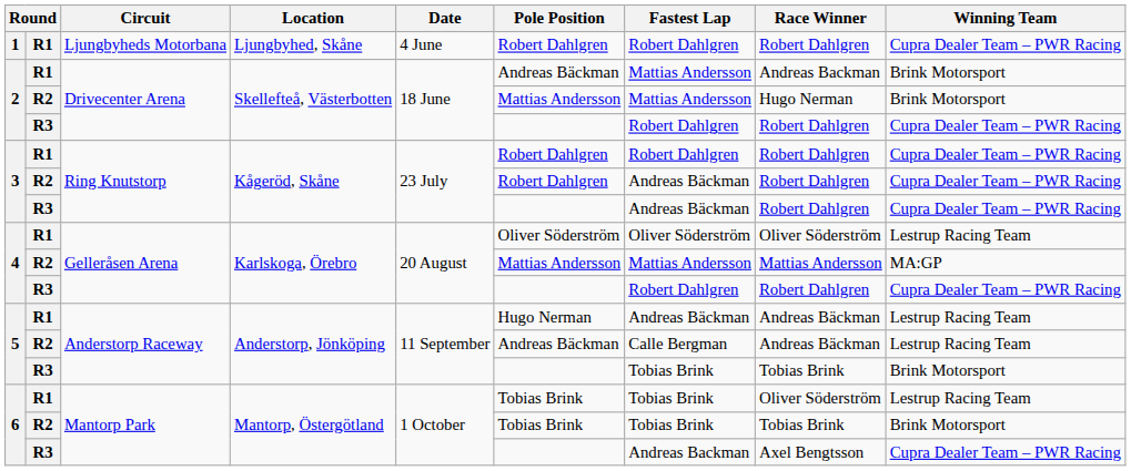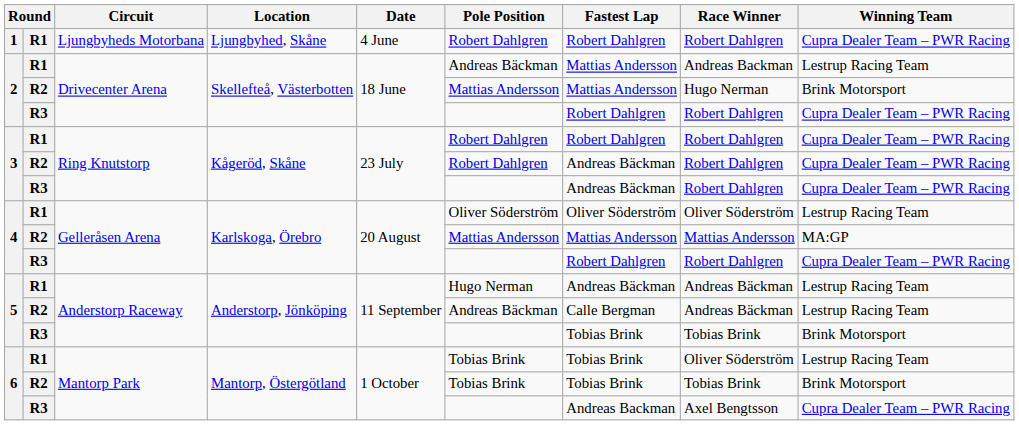 <table class="wikitable" style="font-size: 85%;">
 <tr>
 <th colspan="2">Round</th>
 <th>Circuit</th>
 <th>Location</th>
 <th>Date</th>
 <th>Pole Position</th>
 <th>Fastest Lap</th>
 <th>Race Winner</th>
 <th>Winning Team</th>
 </tr>
 <tr>
 <th>1</th>
 <th>R1</th>
 <td> <a href='#'>Ljungbyheds Motorbana</a></td>
 <td><a href='#'>Ljungbyhed</a>, <a href='#'>Skåne</a></td>
 <td>4 June</td>
 <td> <a href='#'>Robert Dahlgren</a></td>
 <td> <a href='#'>Robert Dahlgren</a></td>
 <td> <a href='#'>Robert Dahlgren</a></td>
 <td> <a href='#'>Cupra Dealer Team – PWR Racing</a></td>
 </tr>
 <tr>
 <th rowspan="3">2</th>
 <th>R1</th>
 <td rowspan="3"> <a href='#'>Drivecenter Arena</a></td>
 <td rowspan="3"><a href='#'>Skellefteå</a>, <a href='#'>Västerbotten</a></td>
 <td rowspan="3">18 June</td>
 <td> Andreas Bäckman</td>
 <td> <a href='#'> Mattias Andersson</a></td>
 <td> Andreas Backman</td>
-<td> Brink Motorsport</td>
+<td> Lestrup Racing Team</td>
 </tr>
 <tr>
 <th>R2</th>
 <td> <a href='#'> Mattias Andersson</a></td>
 <td> <a href='#'> Mattias Andersson</a></td>
 <td> Hugo Nerman</td>
 <td> Brink Motorsport</td>
 </tr>
 <tr>
 <th>R3</th>
 <td></td>
 <td> <a href='#'>Robert Dahlgren</a></td>
 <td> <a href='#'>Robert Dahlgren</a></td>
 <td> <a href='#'>Cupra Dealer Team – PWR Racing</a></td>
 </tr>
 <tr>
 <th rowspan="3">3</th>
 <th>R1</th>
 <td rowspan="3"> <a href='#'>Ring Knutstorp</a></td>
 <td rowspan="3"><a href='#'>Kågeröd</a>, <a href='#'>Skåne</a></td>
 <td rowspan="3">23 July</td>
 <td> <a href='#'>Robert Dahlgren</a></td>
 <td> <a href='#'>Robert Dahlgren</a></td>
 <td> <a href='#'>Robert Dahlgren</a></td>
 <td> <a href='#'>Cupra Dealer Team – PWR Racing</a></td>
 </tr>
 <tr>
 <th>R2</th>
 <td> <a href='#'>Robert Dahlgren</a></td>
 <td> Andreas Bäckman</td>
 <td> <a href='#'>Robert Dahlgren</a></td>
 <td> <a href='#'>Cupra Dealer Team – PWR Racing</a></td>
 </tr>
 <tr>
 <th>R3</th>
 <td></td>
 <td> Andreas Bäckman</td>
 <td> <a href='#'>Robert Dahlgren</a></td>
 <td> <a href='#'>Cupra Dealer Team – PWR Racing</a></td>
 </tr>
 <tr>
 <th rowspan="3">4</th>
 <th>R1</th>
 <td rowspan="3"> <a href='#'>Gelleråsen Arena</a></td>
 <td rowspan="3"><a href='#'>Karlskoga</a>, <a href='#'>Örebro</a></td>
 <td rowspan="3">20 August</td>
 <td> Oliver Söderström</td>
 <td> Oliver Söderström</td>
 <td> Oliver Söderström</td>
 <td> Lestrup Racing Team</td>
 </tr>
 <tr>
 <th>R2</th>
 <td> <a href='#'> Mattias Andersson</a></td>
 <td> <a href='#'> Mattias Andersson</a></td>
 <td> <a href='#'> Mattias Andersson</a></td>
 <td> MA:GP</td>
 </tr>
 <tr>
 <th>R3</th>
 <td></td>
 <td> <a href='#'>Robert Dahlgren</a></td>
 <td> <a href='#'>Robert Dahlgren</a></td>
 <td> <a href='#'>Cupra Dealer Team – PWR Racing</a></td>
 </tr>
 <tr>
 <th rowspan="3">5</th>
 <th>R1</th>
 <td rowspan="3"> <a href='#'>Anderstorp Raceway</a></td>
 <td rowspan="3"><a href='#'>Anderstorp</a>, <a href='#'>Jönköping</a></td>
 <td rowspan="3">11 September</td>
 <td> Hugo Nerman</td>
 <td> Andreas Bäckman</td>
 <td> Andreas Bäckman</td>
 <td> Lestrup Racing Team</td>
 </tr>
 <tr>
 <th>R2</th>
 <td> Andreas Bäckman</td>
 <td> Calle  Bergman</td>
 <td> Andreas Bäckman</td>
 <td> Lestrup Racing Team</td>
 </tr>
 <tr>
 <th>R3</th>
 <td></td>
 <td> Tobias Brink</td>
 <td> Tobias Brink</td>
 <td> Brink Motorsport</td>
 </tr>
 <tr>
 <th rowspan="3">6</th>
 <th>R1</th>
 <td rowspan="3"> <a href='#'>Mantorp Park</a></td>
 <td rowspan="3"><a href='#'>Mantorp</a>, <a href='#'>Östergötland</a></td>
 <td rowspan="3">1 October</td>
 <td> Tobias Brink</td>
 <td> Tobias Brink</td>
 <td> Oliver Söderström</td>
 <td> Lestrup Racing Team</td>
 </tr>
 <tr>
 <th>R2</th>
 <td> Tobias Brink</td>
 <td> Tobias Brink</td>
 <td> Tobias Brink</td>
 <td> Brink Motorsport</td>
 </tr>
 <tr>
 <th>R3</th>
 <td></td>
 <td> Andreas Backman</td>
 <td> Axel Bengtsson</td>
 <td> <a href='#'>Cupra Dealer Team – PWR Racing</a></td>
 </tr>
 </table>
